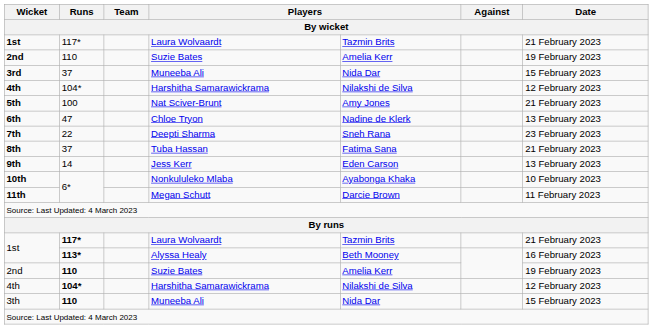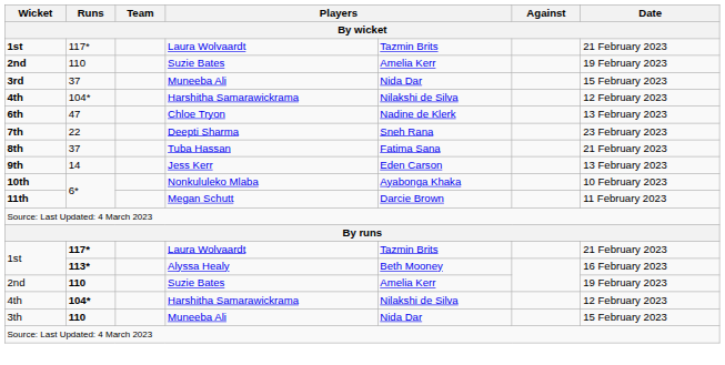 <table class="wikitable sortable" style="text-align:left" width="85%">
 <tr>
 <th>Wicket</th>
 <th>Runs</th>
 <th>Team</th>
 <th colspan=2 class="unsortable">Players</th>
 <th>Against</th>
 <th class="unsortable">Date</th>
 </tr>
 <tr>
 <th colspan="7">By wicket</th>
 </tr>
 <tr>
 <td><strong>1st</strong></td>
 <td>117*</td>
 <td></td>
 <td><a href='#'>Laura Wolvaardt</a></td>
 <td><a href='#'>Tazmin Brits</a></td>
 <td></td>
 <td>21 February 2023</td>
 </tr>
 <tr>
 <td><strong>2nd</strong></td>
 <td>110</td>
 <td></td>
 <td><a href='#'>Suzie Bates</a></td>
 <td><a href='#'>Amelia Kerr</a></td>
 <td></td>
 <td>19 February 2023</td>
 </tr>
 <tr>
 <td><strong>3rd</strong></td>
 <td>37</td>
 <td></td>
 <td><a href='#'>Muneeba Ali</a></td>
 <td><a href='#'>Nida Dar</a></td>
 <td></td>
 <td>15 February 2023</td>
 </tr>
 <tr>
 <td><strong>4th</strong></td>
 <td>104*</td>
 <td></td>
 <td><a href='#'>Harshitha Samarawickrama</a></td>
 <td><a href='#'>Nilakshi de Silva</a></td>
 <td></td>
 <td>12 February 2023</td>
-</tr>
-<tr>
-<td><strong>5th</strong></td>
-<td>100</td>
-<td></td>
-<td><a href='#'>Nat Sciver-Brunt</a></td>
-<td><a href='#'>Amy Jones</a></td>
-<td></td>
-<td>21 February 2023</td>
 </tr>
 <tr>
 <td><strong>6th</strong></td>
 <td>47</td>
 <td></td>
 <td><a href='#'>Chloe Tryon</a></td>
 <td><a href='#'>Nadine de Klerk</a></td>
 <td></td>
 <td>13 February 2023</td>
 </tr>
 <tr>
 <td><strong>7th</strong></td>
 <td>22</td>
 <td></td>
 <td><a href='#'>Deepti Sharma</a></td>
 <td><a href='#'>Sneh Rana</a></td>
 <td></td>
 <td>23 February 2023</td>
 </tr>
 <tr>
 <td><strong>8th</strong></td>
 <td>37</td>
 <td></td>
 <td><a href='#'>Tuba Hassan</a></td>
 <td><a href='#'>Fatima Sana</a></td>
 <td></td>
 <td>21 February 2023</td>
 </tr>
 <tr>
 <td><strong>9th</strong></td>
 <td>14</td>
 <td></td>
 <td><a href='#'>Jess Kerr</a></td>
 <td><a href='#'>Eden Carson</a></td>
 <td></td>
 <td>13 February 2023</td>
 </tr>
 <tr>
 <td><strong>10th</strong></td>
 <td rowspan=2>6*</td>
 <td></td>
 <td><a href='#'>Nonkululeko Mlaba</a></td>
 <td><a href='#'>Ayabonga Khaka</a></td>
 <td></td>
 <td>10 February 2023</td>
 </tr>
 <tr>
 <td><strong>11th</strong></td>
 <td></td>
 <td><a href='#'>Megan Schutt</a></td>
 <td><a href='#'>Darcie Brown</a></td>
 <td></td>
 <td>11 February 2023</td>
 </tr>
 <tr>
 <td colspan=7><small>Source:  Last Updated: 4 March 2023</small></td>
 </tr>
 <tr>
 <th colspan="7">By runs</th>
 </tr>
 <tr>
 <td rowspan=2>1st</td>
 <td><strong>117*</strong></td>
 <td></td>
 <td><a href='#'>Laura Wolvaardt</a></td>
 <td><a href='#'>Tazmin Brits</a></td>
 <td></td>
 <td>21 February 2023</td>
 </tr>
 <tr>
 <td><strong>113*</strong></td>
 <td></td>
 <td><a href='#'>Alyssa Healy</a></td>
 <td><a href='#'>Beth Mooney</a></td>
 <td rowspan=2></td>
 <td>16 February 2023</td>
 </tr>
 <tr>
 <td>2nd</td>
 <td><strong>110</strong></td>
 <td></td>
 <td><a href='#'>Suzie Bates</a></td>
 <td><a href='#'>Amelia Kerr</a></td>
 <td>19 February 2023</td>
 </tr>
 <tr>
 <td>4th</td>
 <td><strong>104*</strong></td>
 <td></td>
 <td><a href='#'>Harshitha Samarawickrama</a></td>
 <td><a href='#'>Nilakshi de Silva</a></td>
 <td></td>
 <td>12 February 2023</td>
 </tr>
 <tr>
 <td>3th</td>
 <td><strong>110</strong></td>
 <td></td>
 <td><a href='#'>Muneeba Ali</a></td>
 <td><a href='#'>Nida Dar</a></td>
 <td></td>
 <td>15 February 2023</td>
 </tr>
 <tr>
 <td colspan=7><small>Source:  Last Updated: 4 March 2023</small></td>
 </tr>
 </table>
